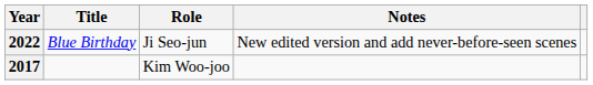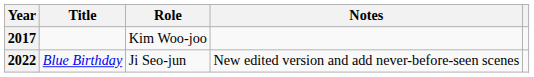 <table class="wikitable sortable plainrowheaders">
 <tr>
 <th scope="col">Year</th>
 <th scope="col">Title</th>
 <th scope="col">Role</th>
 <th scope="col">Notes</th>
 <th scope="col" class="unsortable"></th>
 </tr>
 <tr>
+<th scope="row">2017</th>
+<td><em></em></td>
+<td>Kim Woo-joo</td>
+<td></td>
+<td></td>
+</tr>
+<tr>
 <th scope="row">2022</th>
 <td><em><a href='#'>Blue Birthday</a></em></td>
 <td>Ji Seo-jun</td>
 <td>New edited version and add never-before-seen scenes</td>
 <td></td>
 </tr>
-<tr>
-<th scope="row">2017</th>
-<td><em></em></td>
-<td>Kim Woo-joo</td>
-<td></td>
-<td></td>
-</tr>
 </table>
